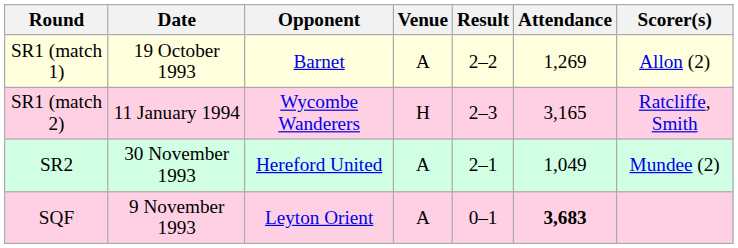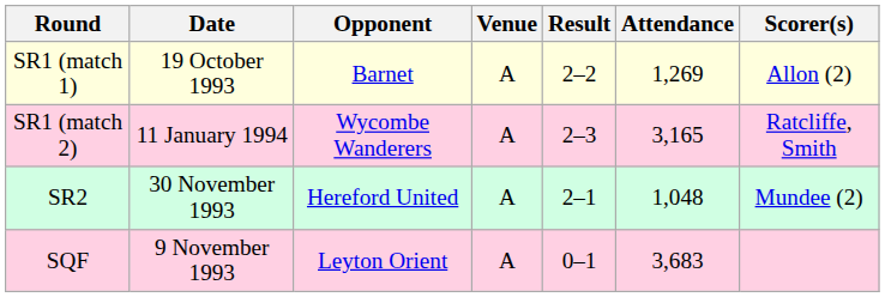 <table class="wikitable sortable" style="text-align:center;">
 <tr>
 <th>Round</th>
 <th>Date</th>
 <th>Opponent</th>
 <th>Venue</th>
 <th>Result</th>
 <th>Attendance</th>
 <th>Scorer(s)</th>
 </tr>
 <tr style="background:#ffd;">
 <td>SR1 (match 1)</td>
 <td>19 October 1993</td>
 <td><a href='#'>Barnet</a></td>
 <td>A</td>
 <td>2–2</td>
 <td>1,269</td>
 <td><a href='#'>Allon</a> (2)</td>
 </tr>
 <tr style="background:#ffd0e3;">
 <td>SR1 (match 2)</td>
 <td>11 January 1994</td>
 <td><a href='#'>Wycombe Wanderers</a></td>
-<td>H</td>
+<td>A</td>
 <td>2–3</td>
 <td>3,165</td>
 <td><a href='#'>Ratcliffe</a>, <a href='#'>Smith</a></td>
 </tr>
 <tr style="background:#d0ffe3;">
 <td>SR2</td>
 <td>30 November 1993</td>
 <td><a href='#'>Hereford United</a></td>
 <td>A</td>
 <td>2–1</td>
-<td>1,049</td>
+<td>1,048</td>
 <td><a href='#'>Mundee</a> (2)</td>
 </tr>
 <tr style="background:#ffd0e3;">
 <td>SQF</td>
 <td>9 November 1993</td>
 <td><a href='#'>Leyton Orient</a></td>
 <td>A</td>
 <td>0–1</td>
-<td><strong>3,683</strong></td>
+<td>3,683</td>
 <td></td>
 </tr>
 </table>
